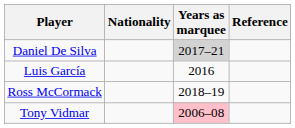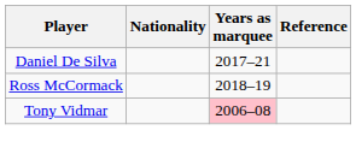 <table class="wikitable" style="text-align:center">
 <tr>
 <th>Player</th>
 <th>Nationality</th>
 <th>Years as <br>marquee</th>
 <th>Reference</th>
 </tr>
 <tr>
 <td><a href='#'>Daniel De Silva</a></td>
 <td></td>
-<td style="background: lightgrey;">2017–21</td>
-<td></td>
-</tr>
-<tr>
-<td><a href='#'>Luis García</a></td>
-<td></td>
-<td>2016</td>
+<td>2017–21</td>
 <td></td>
 </tr>
 <tr>
 <td><a href='#'>Ross McCormack</a></td>
 <td></td>
 <td>2018–19</td>
 <td></td>
 </tr>
 <tr>
 <td><a href='#'>Tony Vidmar</a></td>
 <td></td>
 <td style="background: pink;">2006–08</td>
 <td></td>
 </tr>
 </table>
